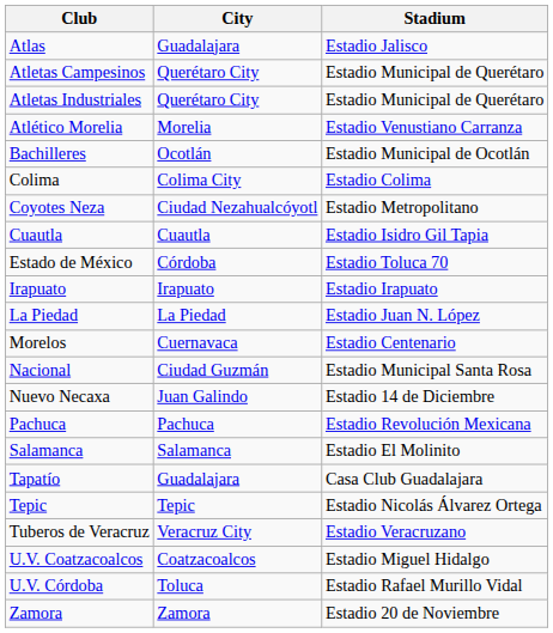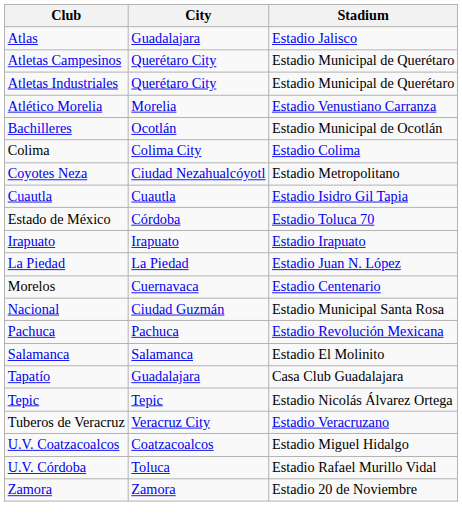 <table class="wikitable sortable">
 <tr>
 <th>Club</th>
 <th>City</th>
 <th>Stadium</th>
 </tr>
 <tr>
 <td><a href='#'>Atlas</a></td>
 <td><a href='#'>Guadalajara</a></td>
 <td><a href='#'>Estadio Jalisco</a></td>
 </tr>
 <tr>
 <td><a href='#'>Atletas Campesinos</a></td>
 <td><a href='#'>Querétaro City</a></td>
 <td>Estadio Municipal de Querétaro</td>
 </tr>
 <tr>
 <td><a href='#'>Atletas Industriales</a></td>
 <td><a href='#'>Querétaro City</a></td>
 <td>Estadio Municipal de Querétaro</td>
 </tr>
 <tr>
 <td><a href='#'>Atlético Morelia</a></td>
 <td><a href='#'>Morelia</a></td>
 <td><a href='#'>Estadio Venustiano Carranza</a></td>
 </tr>
 <tr>
 <td><a href='#'>Bachilleres</a></td>
 <td><a href='#'>Ocotlán</a></td>
 <td>Estadio Municipal de Ocotlán</td>
 </tr>
 <tr>
 <td>Colima</td>
 <td><a href='#'>Colima City</a></td>
 <td><a href='#'>Estadio Colima</a></td>
 </tr>
 <tr>
 <td><a href='#'>Coyotes Neza</a></td>
 <td><a href='#'>Ciudad Nezahualcóyotl</a></td>
 <td>Estadio Metropolitano</td>
 </tr>
 <tr>
 <td><a href='#'>Cuautla</a></td>
 <td><a href='#'>Cuautla</a></td>
 <td><a href='#'>Estadio Isidro Gil Tapia</a></td>
 </tr>
 <tr>
 <td>Estado de México</td>
 <td><a href='#'>Córdoba</a></td>
 <td><a href='#'>Estadio Toluca 70</a></td>
 </tr>
 <tr>
 <td><a href='#'>Irapuato</a></td>
 <td><a href='#'>Irapuato</a></td>
 <td><a href='#'>Estadio Irapuato</a></td>
 </tr>
 <tr>
 <td><a href='#'>La Piedad</a></td>
 <td><a href='#'>La Piedad</a></td>
 <td><a href='#'>Estadio Juan N. López</a></td>
 </tr>
 <tr>
 <td>Morelos</td>
 <td><a href='#'>Cuernavaca</a></td>
 <td><a href='#'>Estadio Centenario</a></td>
 </tr>
 <tr>
 <td><a href='#'>Nacional</a></td>
 <td><a href='#'>Ciudad Guzmán</a></td>
 <td>Estadio Municipal Santa Rosa</td>
 </tr>
 <tr>
-<td>Nuevo Necaxa</td>
-<td><a href='#'>Juan Galindo</a></td>
-<td>Estadio 14 de Diciembre</td>
-</tr>
-<tr>
 <td><a href='#'>Pachuca</a></td>
 <td><a href='#'>Pachuca</a></td>
 <td><a href='#'>Estadio Revolución Mexicana</a></td>
 </tr>
 <tr>
 <td><a href='#'>Salamanca</a></td>
 <td><a href='#'>Salamanca</a></td>
 <td>Estadio El Molinito</td>
 </tr>
 <tr>
 <td><a href='#'>Tapatío</a></td>
 <td><a href='#'>Guadalajara</a></td>
 <td>Casa Club Guadalajara</td>
 </tr>
 <tr>
 <td><a href='#'>Tepic</a></td>
 <td><a href='#'>Tepic</a></td>
 <td>Estadio Nicolás Álvarez Ortega</td>
 </tr>
 <tr>
 <td>Tuberos de Veracruz</td>
 <td><a href='#'>Veracruz City</a></td>
 <td><a href='#'>Estadio Veracruzano</a></td>
 </tr>
 <tr>
 <td><a href='#'>U.V. Coatzacoalcos</a></td>
 <td><a href='#'>Coatzacoalcos</a></td>
 <td>Estadio Miguel Hidalgo</td>
 </tr>
 <tr>
 <td><a href='#'>U.V. Córdoba</a></td>
 <td><a href='#'>Toluca</a></td>
 <td>Estadio Rafael Murillo Vidal</td>
 </tr>
 <tr>
 <td><a href='#'>Zamora</a></td>
 <td><a href='#'>Zamora</a></td>
 <td>Estadio 20 de Noviembre</td>
 </tr>
 </table>
